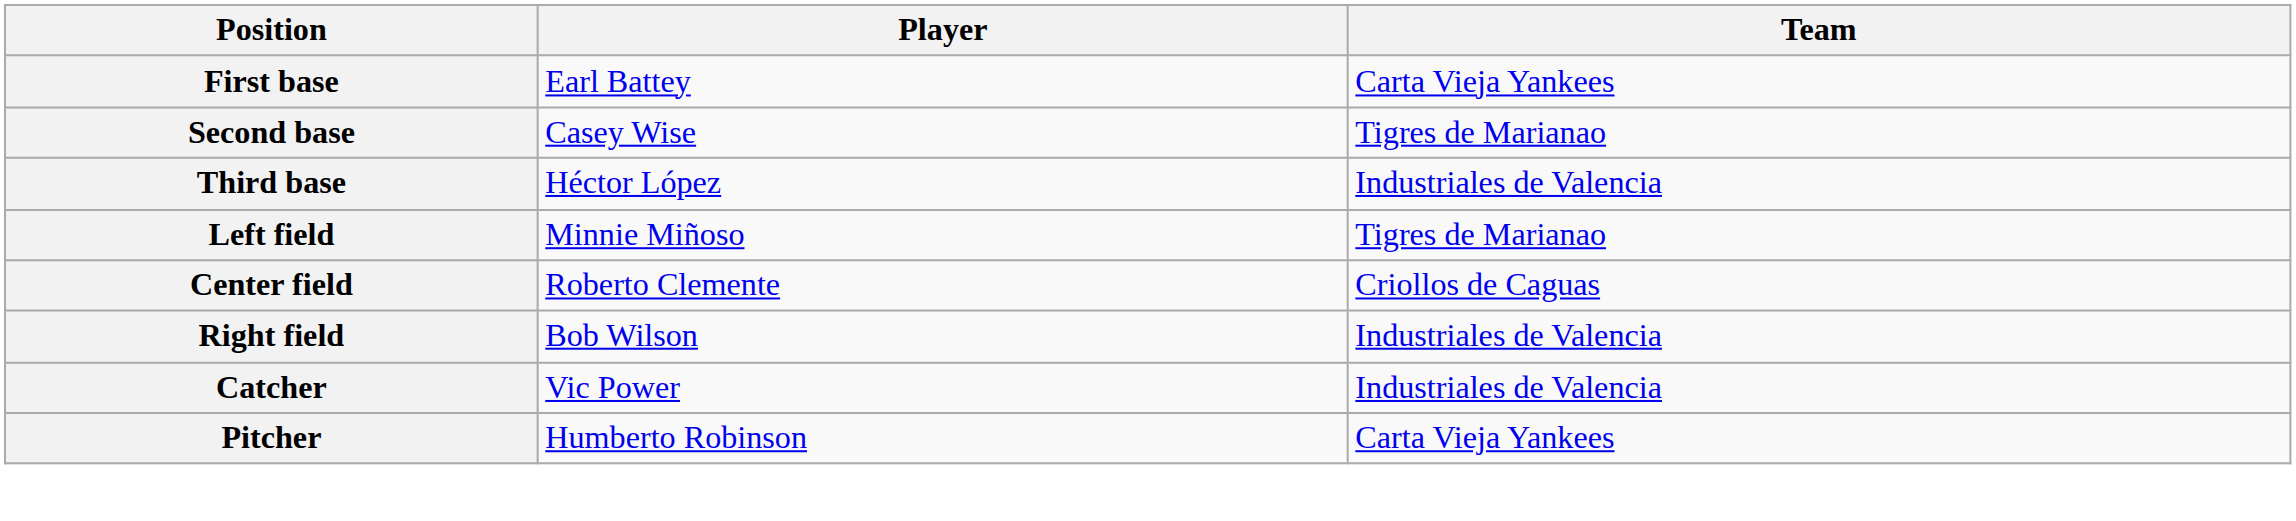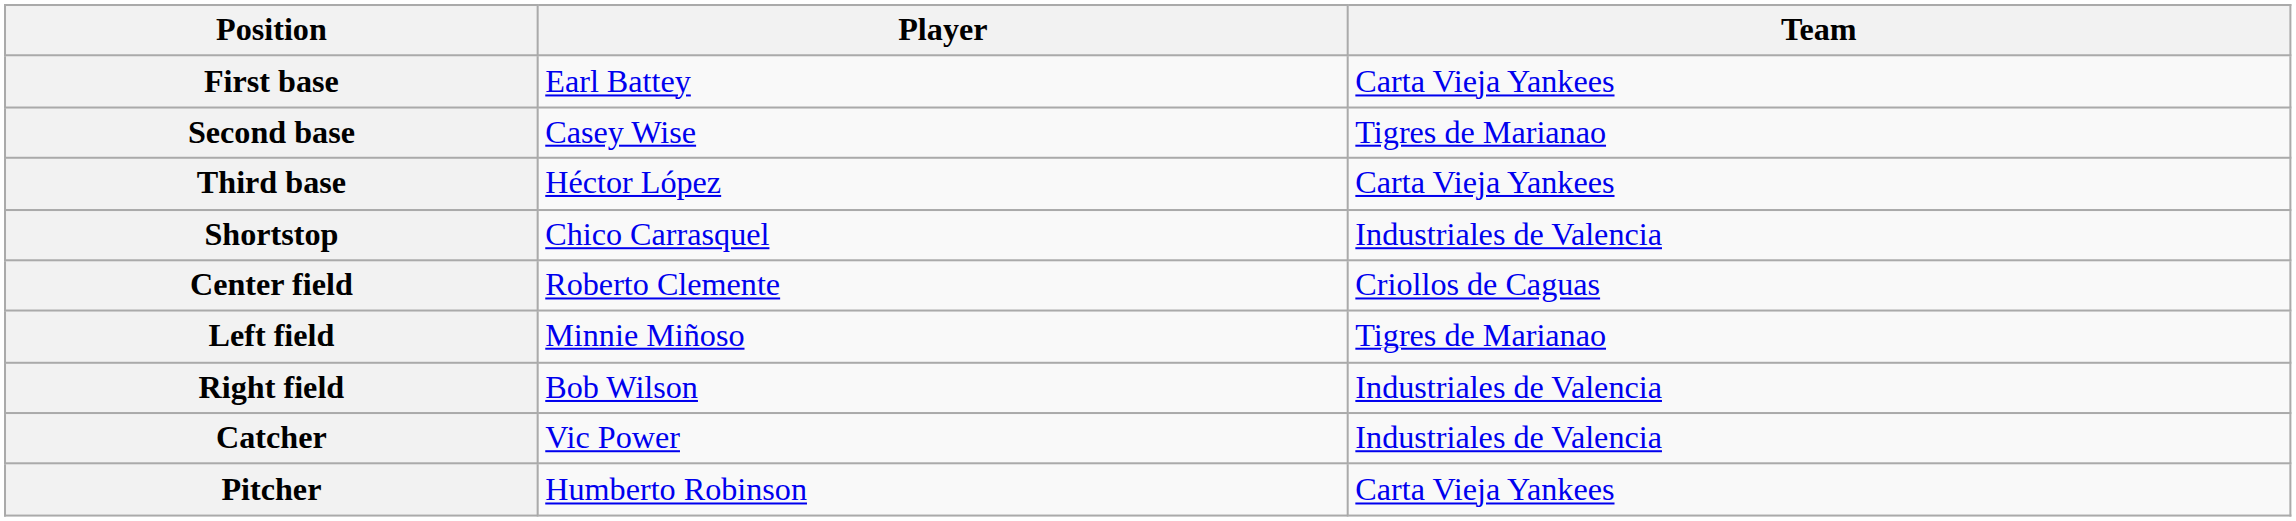 <table class="wikitable plainrowheaders" style="border-collapse:collapse; width:90%">
 <tr>
 <th>Position</th>
 <th>Player</th>
 <th>Team</th>
 </tr>
 <tr>
 <th scope="row"><strong>First base</strong></th>
 <td> <a href='#'>Earl Battey</a></td>
 <td> <a href='#'>Carta Vieja Yankees</a></td>
 </tr>
 <tr>
 <th scope="row"><strong>Second base</strong></th>
 <td> <a href='#'>Casey Wise</a></td>
 <td> <a href='#'>Tigres de Marianao</a></td>
 </tr>
 <tr>
 <th scope="row"><strong>Third base</strong></th>
 <td> <a href='#'>Héctor López</a></td>
+<td> <a href='#'>Carta Vieja Yankees</a></td>
+</tr>
+<tr>
+<th scope="row"><strong>Shortstop</strong></th>
+<td> <a href='#'>Chico Carrasquel</a></td>
 <td> <a href='#'>Industriales de Valencia</a></td>
+</tr>
+<tr>
+<th scope="row"><strong>Center field</strong></th>
+<td> <a href='#'>Roberto Clemente</a></td>
+<td> <a href='#'>Criollos de Caguas</a></td>
 </tr>
 <tr>
 <th scope="row"><strong>Left field</strong></th>
 <td> <a href='#'>Minnie Miñoso</a></td>
 <td> <a href='#'>Tigres de Marianao</a></td>
-</tr>
-<tr>
-<th scope="row"><strong>Center field</strong></th>
-<td> <a href='#'>Roberto Clemente</a></td>
-<td> <a href='#'>Criollos de Caguas</a></td>
 </tr>
 <tr>
 <th scope="row"><strong>Right field</strong></th>
 <td> <a href='#'>Bob Wilson</a></td>
 <td> <a href='#'>Industriales de Valencia</a></td>
 </tr>
 <tr>
 <th scope="row"><strong>Catcher</strong></th>
 <td> <a href='#'>Vic Power</a></td>
 <td> <a href='#'>Industriales de Valencia</a></td>
 </tr>
 <tr>
 <th scope="row"><strong>Pitcher</strong></th>
 <td> <a href='#'>Humberto Robinson</a></td>
 <td> <a href='#'>Carta Vieja Yankees</a></td>
 </tr>
 </table>
